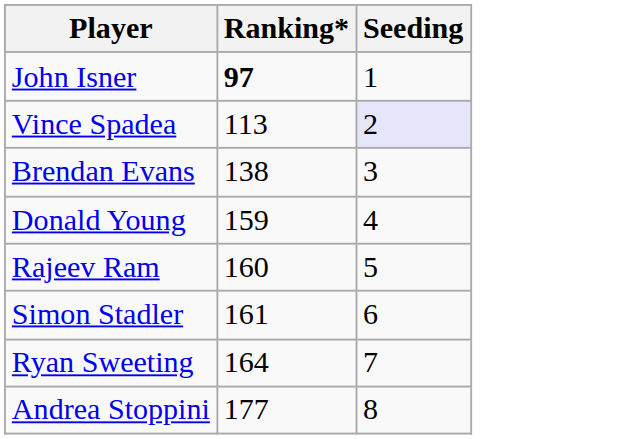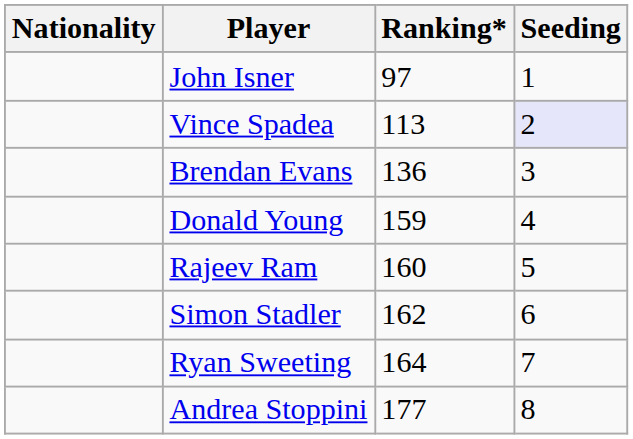 <table class="wikitable" border="1">
 <tr>
+<th>Nationality</th>
 <th>Player</th>
 <th>Ranking*</th>
 <th>Seeding</th>
 </tr>
 <tr>
+<td></td>
 <td><a href='#'>John Isner</a></td>
-<td><strong>97</strong></td>
+<td>97</td>
 <td>1</td>
 </tr>
 <tr>
+<td></td>
 <td><a href='#'>Vince Spadea</a></td>
 <td>113</td>
 <td style="background: lavender;">2</td>
 </tr>
 <tr>
+<td></td>
 <td><a href='#'>Brendan Evans</a></td>
-<td>138</td>
+<td>136</td>
 <td>3</td>
 </tr>
 <tr>
+<td></td>
 <td><a href='#'>Donald Young</a></td>
 <td>159</td>
 <td>4</td>
 </tr>
 <tr>
+<td></td>
 <td><a href='#'>Rajeev Ram</a></td>
 <td>160</td>
 <td>5</td>
 </tr>
 <tr>
+<td></td>
 <td><a href='#'>Simon Stadler</a></td>
-<td>161</td>
+<td>162</td>
 <td>6</td>
 </tr>
 <tr>
+<td></td>
 <td><a href='#'>Ryan Sweeting</a></td>
 <td>164</td>
 <td>7</td>
 </tr>
 <tr>
+<td></td>
 <td><a href='#'>Andrea Stoppini</a></td>
 <td>177</td>
 <td>8</td>
 </tr>
 </table>
